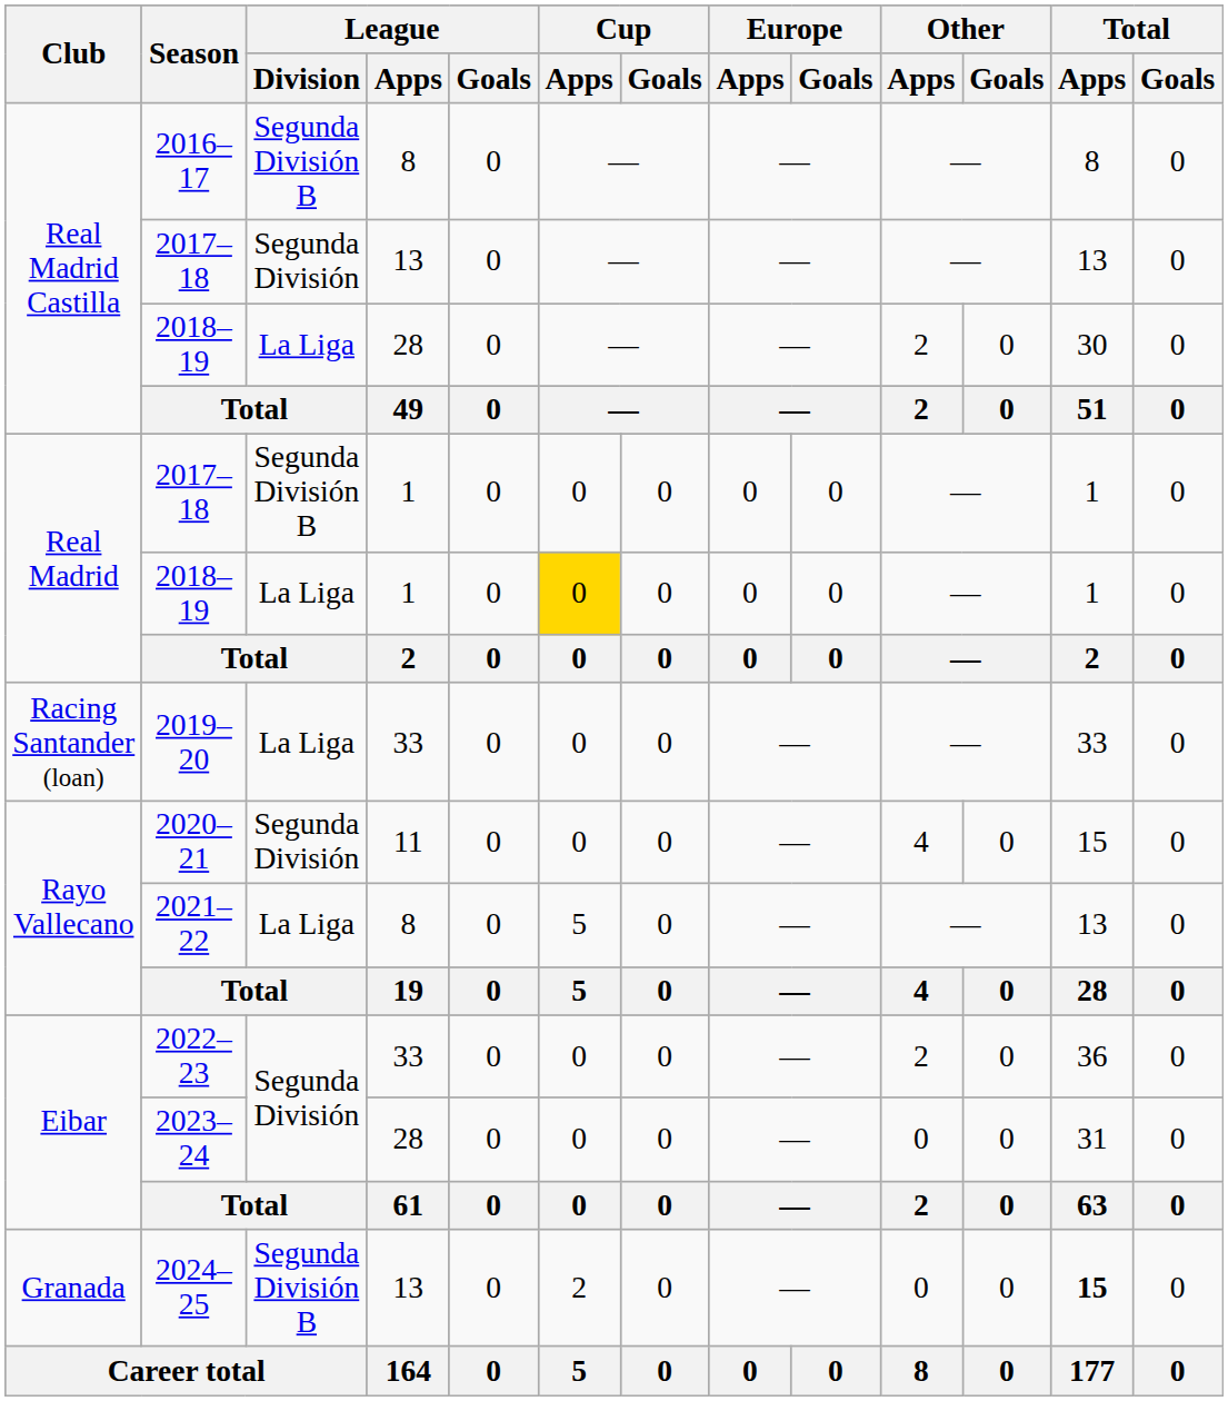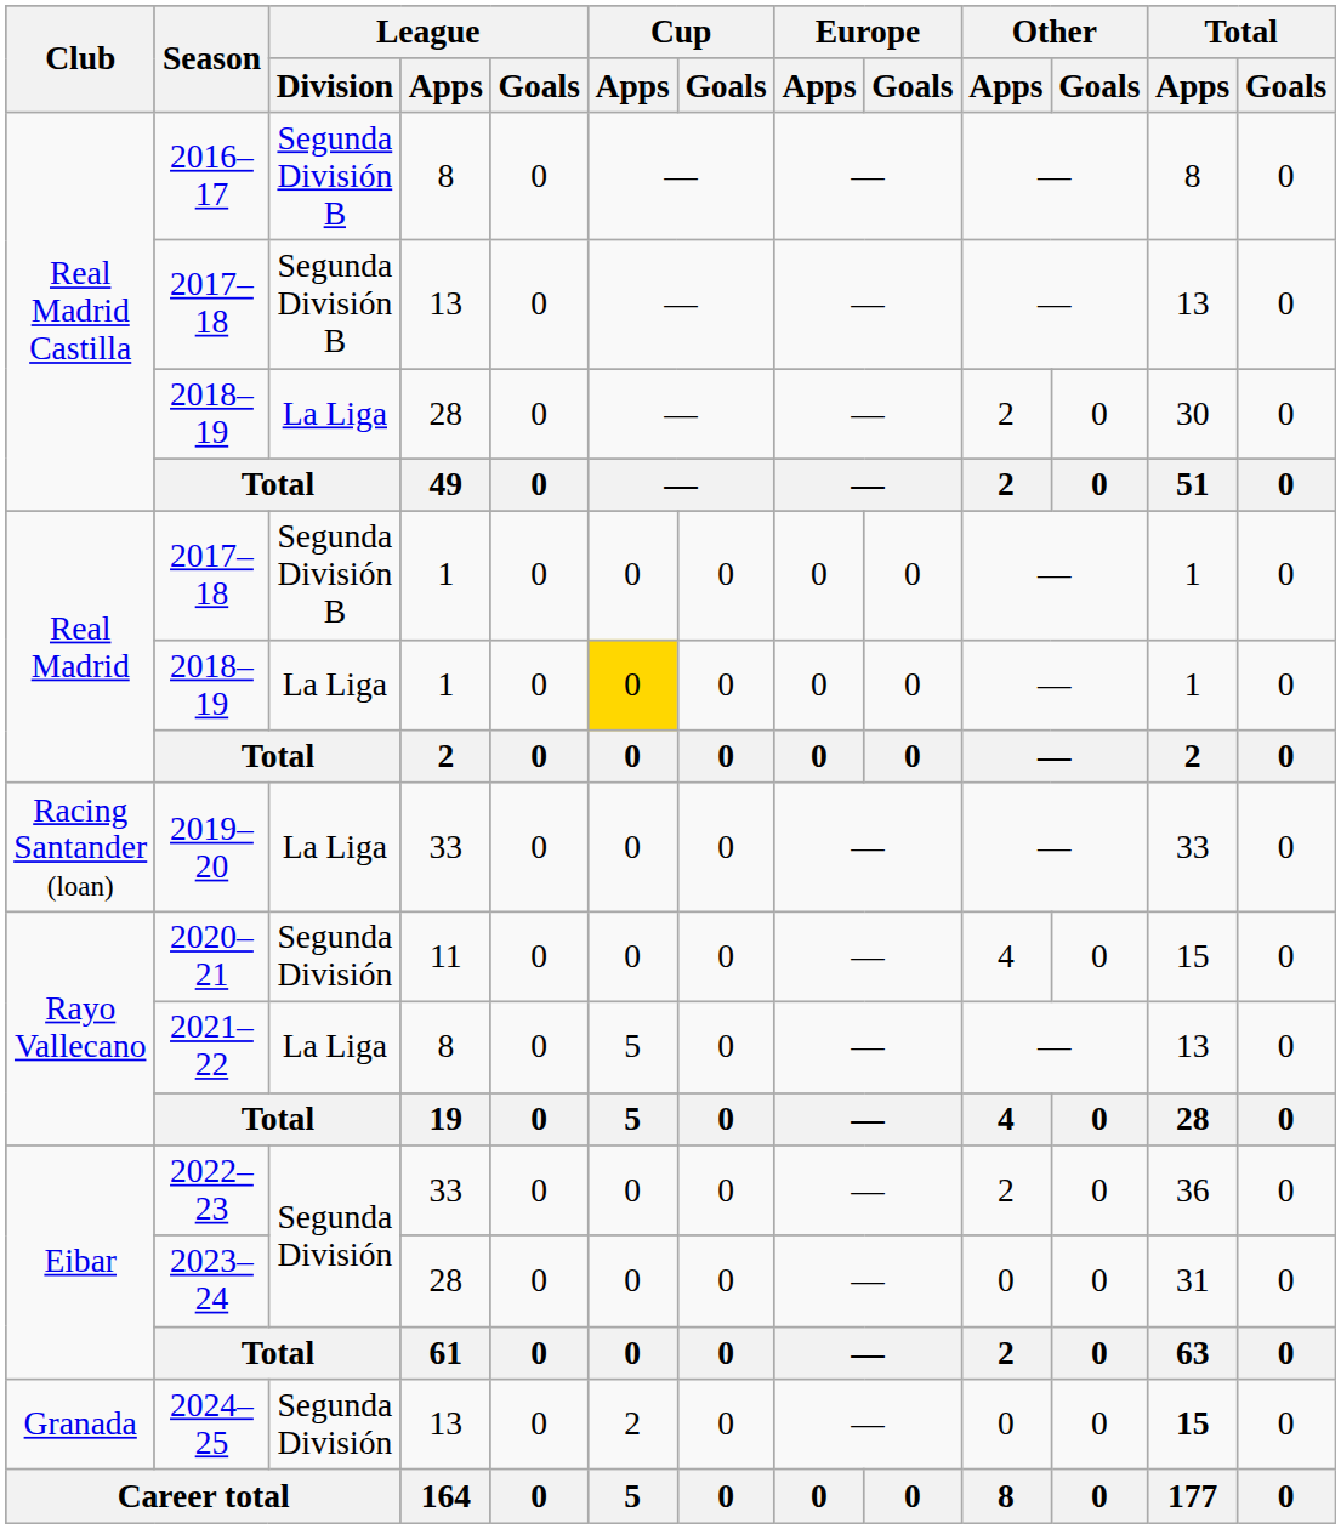 <table class="wikitable" style="text-align:center">
 <tr>
 <th rowspan="2">Club</th>
 <th rowspan="2">Season</th>
 <th colspan="3">League</th>
 <th colspan="2">Cup</th>
 <th colspan="2">Europe</th>
 <th colspan="2">Other</th>
 <th colspan="2">Total</th>
 </tr>
 <tr>
 <th>Division</th>
 <th>Apps</th>
 <th>Goals</th>
 <th>Apps</th>
 <th>Goals</th>
 <th>Apps</th>
 <th>Goals</th>
 <th>Apps</th>
 <th>Goals</th>
 <th>Apps</th>
 <th>Goals</th>
 </tr>
 <tr>
 <td rowspan="4"><a href='#'>Real Madrid Castilla</a></td>
 <td><a href='#'>2016–17</a></td>
 <td><a href='#'>Segunda División B</a></td>
 <td>8</td>
 <td>0</td>
 <td colspan="2">—</td>
 <td colspan="2">—</td>
 <td colspan="2">—</td>
 <td>8</td>
 <td>0</td>
 </tr>
 <tr>
 <td><a href='#'>2017–18</a></td>
-<td>Segunda División</td>
+<td>Segunda División B</td>
 <td>13</td>
 <td>0</td>
 <td colspan="2">—</td>
 <td colspan="2">—</td>
 <td colspan="2">—</td>
 <td>13</td>
 <td>0</td>
 </tr>
 <tr>
 <td><a href='#'>2018–19</a></td>
 <td><a href='#'>La Liga</a></td>
 <td>28</td>
 <td>0</td>
 <td colspan="2">—</td>
 <td colspan="2">—</td>
 <td>2</td>
 <td>0</td>
 <td>30</td>
 <td>0</td>
 </tr>
 <tr>
 <th colspan="2">Total</th>
 <th>49</th>
 <th>0</th>
 <th colspan="2">—</th>
 <th colspan="2">—</th>
 <th>2</th>
 <th>0</th>
 <th>51</th>
 <th>0</th>
 </tr>
 <tr>
 <td rowspan="3"><a href='#'>Real Madrid</a></td>
 <td><a href='#'>2017–18</a></td>
 <td>Segunda División B</td>
 <td>1</td>
 <td>0</td>
 <td>0</td>
 <td>0</td>
 <td>0</td>
 <td>0</td>
 <td colspan="2">—</td>
 <td>1</td>
 <td>0</td>
 </tr>
 <tr>
 <td><a href='#'>2018–19</a></td>
 <td>La Liga</td>
 <td>1</td>
 <td>0</td>
 <td style="background: gold;">0</td>
 <td>0</td>
 <td>0</td>
 <td>0</td>
 <td colspan="2">—</td>
 <td>1</td>
 <td>0</td>
 </tr>
 <tr>
 <th colspan="2">Total</th>
 <th>2</th>
 <th>0</th>
 <th>0</th>
 <th>0</th>
 <th>0</th>
 <th>0</th>
 <th colspan="2">—</th>
 <th>2</th>
 <th>0</th>
 </tr>
 <tr>
 <td><a href='#'>Racing Santander</a> <small>(loan)</small></td>
 <td><a href='#'>2019–20</a></td>
 <td>La Liga</td>
 <td>33</td>
 <td>0</td>
 <td>0</td>
 <td>0</td>
 <td colspan="2">—</td>
 <td colspan="2">—</td>
 <td>33</td>
 <td>0</td>
 </tr>
 <tr>
 <td rowspan="3"><a href='#'>Rayo Vallecano</a></td>
 <td><a href='#'>2020–21</a></td>
 <td>Segunda División</td>
 <td>11</td>
 <td>0</td>
 <td>0</td>
 <td>0</td>
 <td colspan="2">—</td>
 <td>4</td>
 <td>0</td>
 <td>15</td>
 <td>0</td>
 </tr>
 <tr>
 <td><a href='#'>2021–22</a></td>
 <td>La Liga</td>
 <td>8</td>
 <td>0</td>
 <td>5</td>
 <td>0</td>
 <td colspan="2">—</td>
 <td colspan="2">—</td>
 <td>13</td>
 <td>0</td>
 </tr>
 <tr>
 <th colspan="2">Total</th>
 <th>19</th>
 <th>0</th>
 <th>5</th>
 <th>0</th>
 <th colspan="2">—</th>
 <th>4</th>
 <th>0</th>
 <th>28</th>
 <th>0</th>
 </tr>
 <tr>
 <td rowspan="3"><a href='#'>Eibar</a></td>
 <td><a href='#'>2022–23</a></td>
 <td rowspan="2">Segunda División</td>
 <td>33</td>
 <td>0</td>
 <td>0</td>
 <td>0</td>
 <td colspan="2">—</td>
 <td>2</td>
 <td>0</td>
 <td>36</td>
 <td>0</td>
 </tr>
 <tr>
 <td><a href='#'>2023–24</a></td>
 <td>28</td>
 <td>0</td>
 <td>0</td>
 <td>0</td>
 <td colspan="2">—</td>
 <td>0</td>
 <td>0</td>
 <td>31</td>
 <td>0</td>
 </tr>
 <tr>
 <th colspan="2">Total</th>
 <th>61</th>
 <th>0</th>
 <th>0</th>
 <th>0</th>
 <th colspan="2">—</th>
 <th>2</th>
 <th>0</th>
 <th>63</th>
 <th>0</th>
 </tr>
 <tr>
 <td><a href='#'>Granada</a></td>
 <td><a href='#'>2024–25</a></td>
-<td><a href='#'>Segunda División B</a></td>
+<td>Segunda División</td>
 <td>13</td>
 <td>0</td>
 <td>2</td>
 <td>0</td>
 <td colspan="2">—</td>
 <td>0</td>
 <td>0</td>
 <td><strong>15</strong></td>
 <td>0</td>
 </tr>
 <tr>
 <th colspan="3">Career total</th>
 <th>164</th>
 <th>0</th>
 <th>5</th>
 <th>0</th>
 <th>0</th>
 <th>0</th>
 <th>8</th>
 <th>0</th>
 <th>177</th>
 <th>0</th>
 </tr>
 </table>
